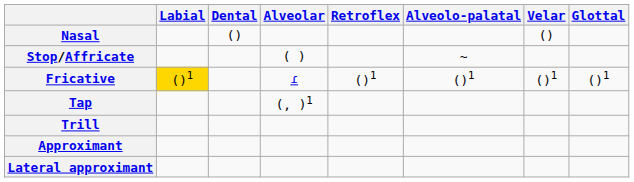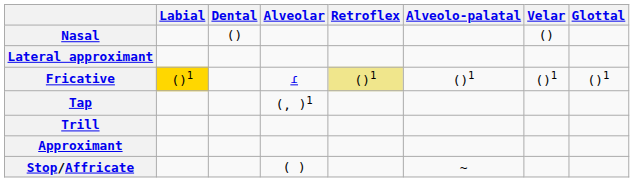 <table class="wikitable" style="text-align: center;">
 <tr>
 <th></th>
 <th><a href='#'>Labial</a></th>
 <th><a href='#'>Dental</a></th>
 <th><a href='#'>Alveolar</a></th>
 <th><a href='#'>Retroflex</a></th>
 <th><a href='#'>Alveolo-palatal</a></th>
 <th><a href='#'>Velar</a></th>
 <th><a href='#'>Glottal</a></th>
 </tr>
 <tr>
 <th><a href='#'>Nasal</a></th>
 <td> </td>
 <td>() </td>
 <td> </td>
 <td> </td>
 <td> </td>
 <td>() </td>
 <td></td>
 </tr>
 <tr>
-<th><a href='#'>Stop</a>/<a href='#'>Affricate</a></th>
+<th><a href='#'>Lateral approximant</a></th>
+<td></td>
+<td></td>
 <td> </td>
 <td> </td>
-<td>( )</td>
-<td> </td>
-<td> ~  </td>
-<td> </td>
+<td></td>
+<td></td>
 <td></td>
 </tr>
 <tr>
 <th><a href='#'>Fricative</a></th>
 <td style="background: gold;">()<sup>1</sup></td>
 <td></td>
 <td><a href='#'>ɾ</a> </td>
-<td>()<sup>1</sup> </td>
+<td style="background: khaki;">()<sup>1</sup> </td>
 <td>()<sup>1</sup> </td>
 <td>()<sup>1</sup></td>
 <td>()<sup>1</sup> </td>
 </tr>
 <tr>
 <th><a href='#'>Tap</a></th>
 <td></td>
 <td></td>
 <td>(, )<sup>1</sup> </td>
 <td></td>
 <td></td>
 <td></td>
 <td></td>
 </tr>
 <tr>
 <th><a href='#'>Trill</a></th>
 <td></td>
 <td></td>
 <td> </td>
 <td></td>
 <td></td>
 <td></td>
 <td></td>
 </tr>
 <tr>
 <th><a href='#'>Approximant</a></th>
 <td> </td>
 <td></td>
 <td></td>
 <td> </td>
 <td> </td>
 <td></td>
 <td></td>
 </tr>
 <tr>
-<th><a href='#'>Lateral approximant</a></th>
-<td></td>
-<td></td>
+<th><a href='#'>Stop</a>/<a href='#'>Affricate</a></th>
 <td> </td>
 <td> </td>
-<td></td>
-<td></td>
+<td>( )</td>
+<td> </td>
+<td> ~  </td>
+<td> </td>
 <td></td>
 </tr>
 </table>
